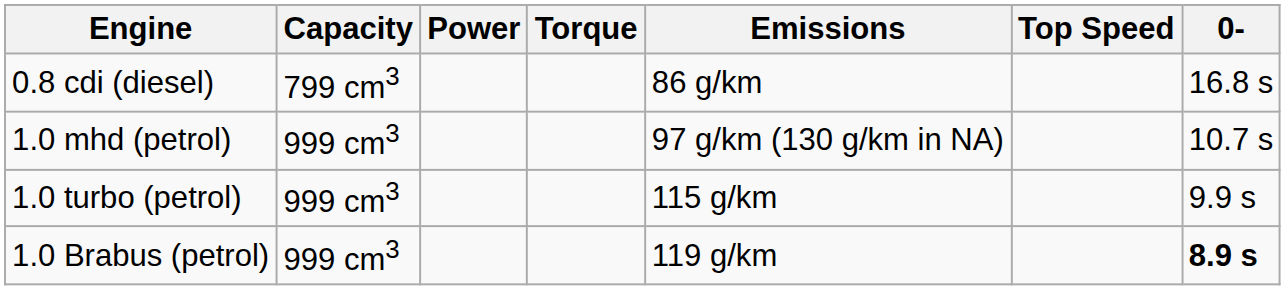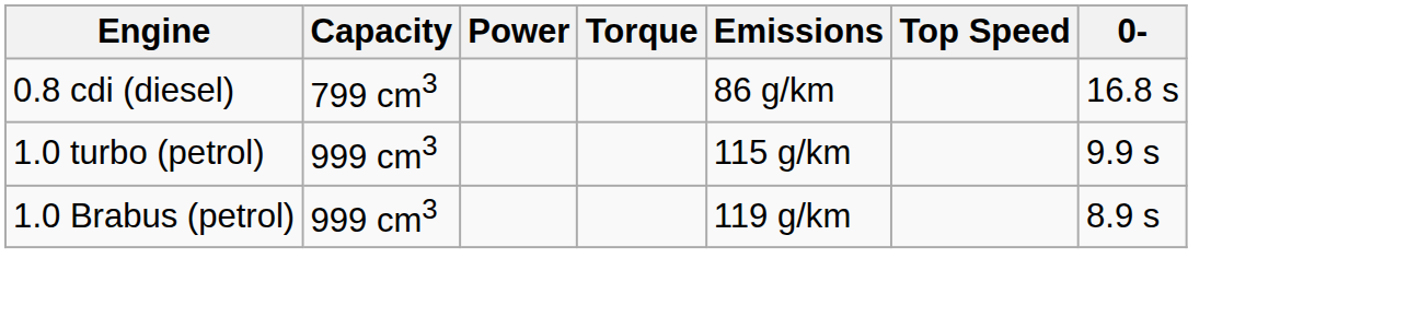 <table class="wikitable">
 <tr>
 <th>Engine</th>
 <th>Capacity</th>
 <th>Power</th>
 <th>Torque</th>
 <th>Emissions </th>
 <th>Top Speed</th>
 <th>0-</th>
 </tr>
 <tr>
 <td>0.8 cdi (diesel)</td>
 <td>799 cm<sup>3</sup></td>
 <td></td>
 <td></td>
 <td>86 g/km</td>
 <td></td>
 <td>16.8 s</td>
 </tr>
 <tr>
-<td>1.0 mhd (petrol)</td>
-<td>999 cm<sup>3</sup></td>
-<td></td>
-<td></td>
-<td>97 g/km (130 g/km in NA)</td>
-<td></td>
-<td>10.7 s</td>
-</tr>
-<tr>
 <td>1.0 turbo (petrol)</td>
 <td>999 cm<sup>3</sup></td>
 <td></td>
 <td></td>
 <td>115 g/km</td>
 <td></td>
 <td>9.9 s</td>
 </tr>
 <tr>
 <td>1.0 Brabus (petrol)</td>
 <td>999 cm<sup>3</sup></td>
 <td></td>
 <td></td>
 <td>119 g/km</td>
 <td></td>
-<td><strong>8.9 s</strong></td>
+<td>8.9 s</td>
 </tr>
 </table>
